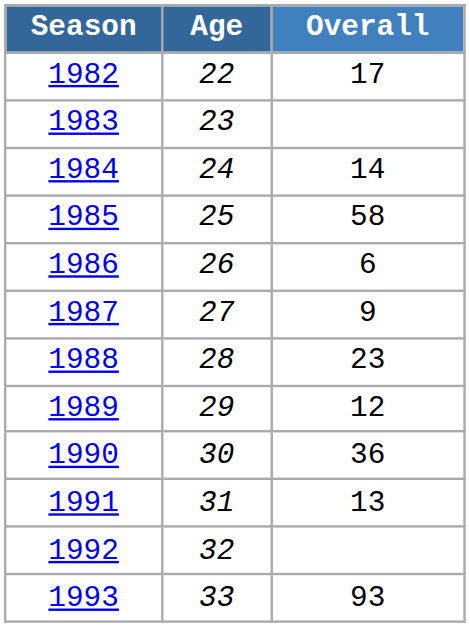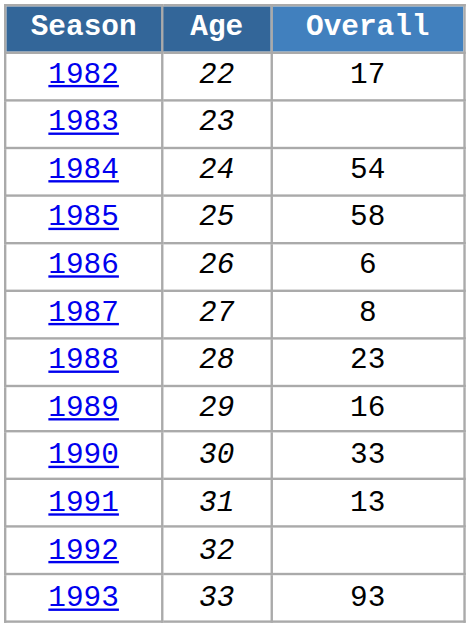 <table class="wikitable" style="font-size:95%; text-align:center; border:grey solid 1px; border-collapse:collapse; background:#ffffff;">
 <tr>
 <th style="background-color:#369; color:white; width:60px;"> Season </th>
 <th style="background-color:#369; color:white; width:40px;"> Age </th>
 <th style="background-color:#4180be; color:white; width:75px;">Overall</th>
 </tr>
 <tr>
 <td><a href='#'>1982</a></td>
 <td><em>22</em></td>
 <td>17</td>
 </tr>
 <tr>
 <td><a href='#'>1983</a></td>
 <td><em>23</em></td>
 <td></td>
 </tr>
 <tr>
 <td><a href='#'>1984</a></td>
 <td><em>24</em></td>
-<td>14</td>
+<td>54</td>
 </tr>
 <tr>
 <td><a href='#'>1985</a></td>
 <td><em>25</em></td>
 <td>58</td>
 </tr>
 <tr>
 <td><a href='#'>1986</a></td>
 <td><em>26</em></td>
 <td>6</td>
 </tr>
 <tr>
 <td><a href='#'>1987</a></td>
 <td><em>27</em></td>
-<td>9</td>
+<td>8</td>
 </tr>
 <tr>
 <td><a href='#'>1988</a></td>
 <td><em>28</em></td>
 <td>23</td>
 </tr>
 <tr>
 <td><a href='#'>1989</a></td>
 <td><em>29</em></td>
-<td>12</td>
+<td>16</td>
 </tr>
 <tr>
 <td><a href='#'>1990</a></td>
 <td><em>30</em></td>
-<td>36</td>
+<td>33</td>
 </tr>
 <tr>
 <td><a href='#'>1991</a></td>
 <td><em>31</em></td>
 <td>13</td>
 </tr>
 <tr>
 <td><a href='#'>1992</a></td>
 <td><em>32</em></td>
 <td></td>
 </tr>
 <tr>
 <td><a href='#'>1993</a></td>
 <td><em>33</em></td>
 <td>93</td>
 </tr>
 </table>
